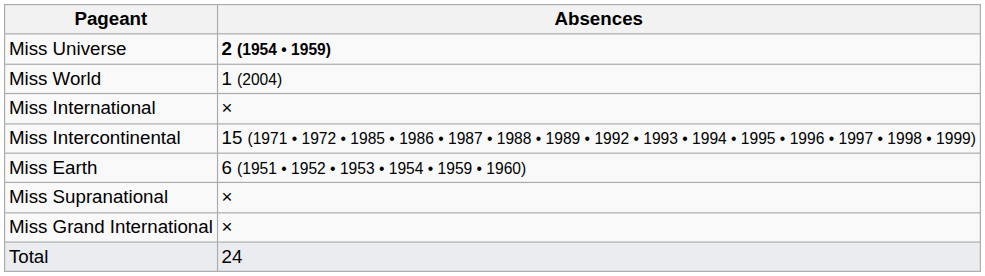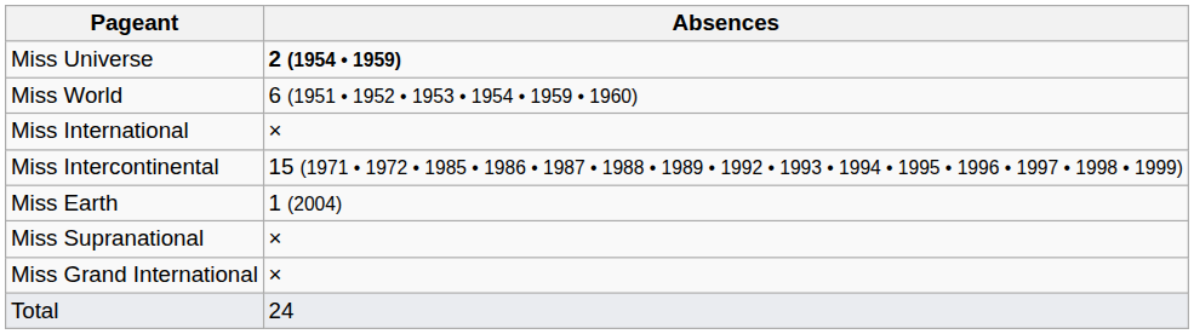 <table class="wikitable sortable">
 <tr>
 <th>Pageant</th>
 <th>Absences</th>
 </tr>
 <tr>
 <td>Miss Universe</td>
 <td><strong>2 <small>(1954 • 1959)</small></strong></td>
 </tr>
 <tr>
 <td>Miss World</td>
-<td>1 <small>(2004)</small></td>
+<td>6 <small>(1951 • 1952 • 1953 • 1954 • 1959 • 1960)</small></td>
 </tr>
 <tr>
 <td>Miss International</td>
 <td>×</td>
 </tr>
 <tr>
 <td>Miss Intercontinental</td>
 <td>15 <small>(1971 • 1972 • 1985 • 1986 • 1987 • 1988 • 1989 • 1992 • 1993 • 1994 • 1995 • 1996 • 1997 • 1998 • 1999)</small></td>
 </tr>
 <tr>
 <td>Miss Earth</td>
-<td>6 <small>(1951 • 1952 • 1953 • 1954 • 1959 • 1960)</small></td>
+<td>1 <small>(2004)</small></td>
 </tr>
 <tr>
 <td>Miss Supranational</td>
 <td>×</td>
 </tr>
 <tr>
 <td>Miss Grand International</td>
 <td>×</td>
 </tr>
 <tr>
 <td bgcolor=#EAECF0>Total</td>
 <td bgcolor=#EAECF0>24</td>
 </tr>
 </table>
